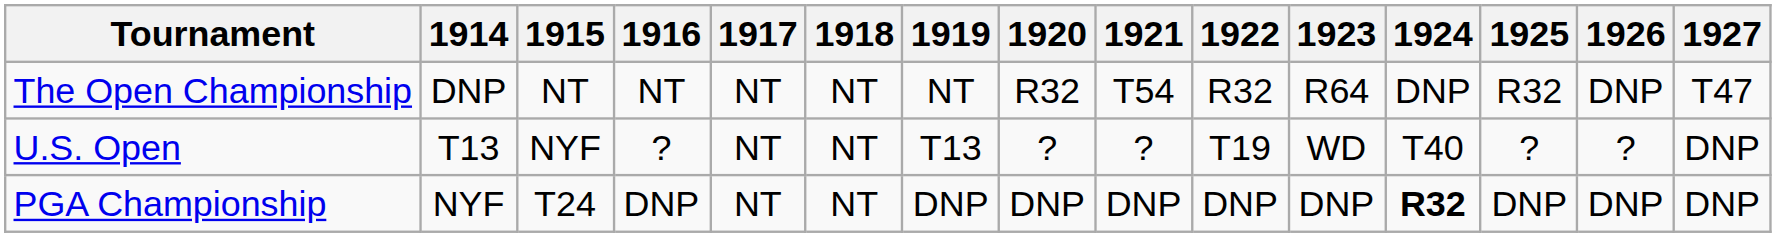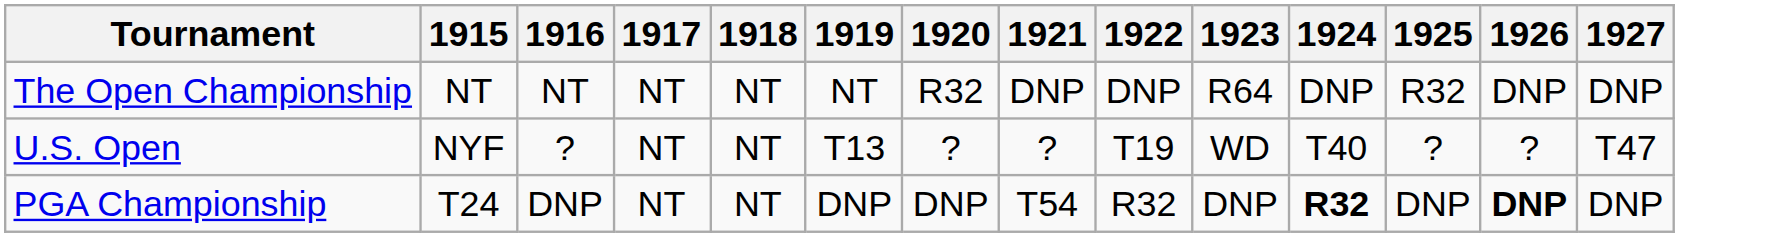 <table class="wikitable" style="font-size:95%;text-align:center;">
 <tr>
 <th>Tournament</th>
-<th>1914</th>
 <th>1915</th>
 <th>1916</th>
 <th>1917</th>
 <th>1918</th>
 <th>1919</th>
 <th>1920</th>
 <th>1921</th>
 <th>1922</th>
 <th>1923</th>
 <th>1924</th>
 <th>1925</th>
 <th>1926</th>
 <th>1927</th>
 </tr>
 <tr>
 <td align=left><a href='#'>The Open Championship</a></td>
-<td>DNP</td>
 <td>NT</td>
 <td>NT</td>
 <td>NT</td>
 <td>NT</td>
 <td>NT</td>
 <td>R32</td>
-<td>T54</td>
-<td>R32</td>
+<td>DNP</td>
+<td>DNP</td>
 <td>R64</td>
 <td>DNP</td>
 <td>R32</td>
 <td>DNP</td>
-<td>T47</td>
+<td>DNP</td>
 </tr>
 <tr>
 <td align=left><a href='#'>U.S. Open</a></td>
-<td>T13</td>
 <td>NYF</td>
 <td>?</td>
 <td>NT</td>
 <td>NT</td>
 <td>T13</td>
 <td>?</td>
 <td>?</td>
 <td>T19</td>
 <td>WD</td>
 <td>T40</td>
 <td>?</td>
 <td>?</td>
-<td>DNP</td>
+<td>T47</td>
 </tr>
 <tr>
 <td align=left><a href='#'>PGA Championship</a></td>
-<td>NYF</td>
 <td>T24</td>
 <td>DNP</td>
 <td>NT</td>
 <td>NT</td>
 <td>DNP</td>
 <td>DNP</td>
-<td>DNP</td>
-<td>DNP</td>
+<td>T54</td>
+<td>R32</td>
 <td>DNP</td>
 <td><strong>R32</strong></td>
 <td>DNP</td>
-<td>DNP</td>
+<td><strong>DNP</strong></td>
 <td>DNP</td>
 </tr>
 </table>
